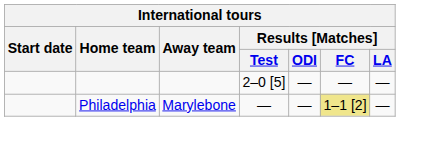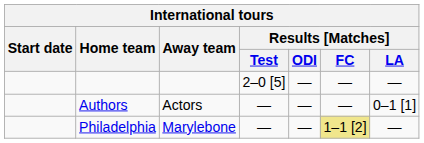 <table class="wikitable">
 <tr>
 <th colspan="7">International tours</th>
 </tr>
 <tr>
 <th rowspan="2">Start date</th>
 <th rowspan="2">Home team</th>
 <th rowspan="2">Away team</th>
 <th colspan="4">Results [Matches]</th>
 </tr>
 <tr>
 <th><a href='#'>Test</a></th>
 <th><a href='#'>ODI</a></th>
 <th><a href='#'>FC</a></th>
 <th><a href='#'>LA</a></th>
 </tr>
 <tr>
 <td><a href='#'></a></td>
 <td></td>
 <td></td>
 <td>2–0 [5]</td>
 <td ; style="text-align:center">—</td>
 <td ; style="text-align:center">—</td>
 <td ; style="text-align:center">—</td>
 </tr>
 <tr>
 <td><a href='#'></a></td>
+<td><a href='#'>Authors</a></td>
+<td>Actors</td>
+<td ; style="text-align:center">—</td>
+<td ; style="text-align:center">—</td>
+<td ; style="text-align:center">—</td>
+<td>0–1 [1]</td>
+</tr>
+<tr>
+<td><a href='#'></a></td>
 <td> <a href='#'>Philadelphia</a></td>
 <td><a href='#'>Marylebone</a></td>
 <td ; style="text-align:center">—</td>
 <td ; style="text-align:center">—</td>
 <td style="background: khaki;">1–1 [2]</td>
 <td ; style="text-align:center">—</td>
 </tr>
 </table>
